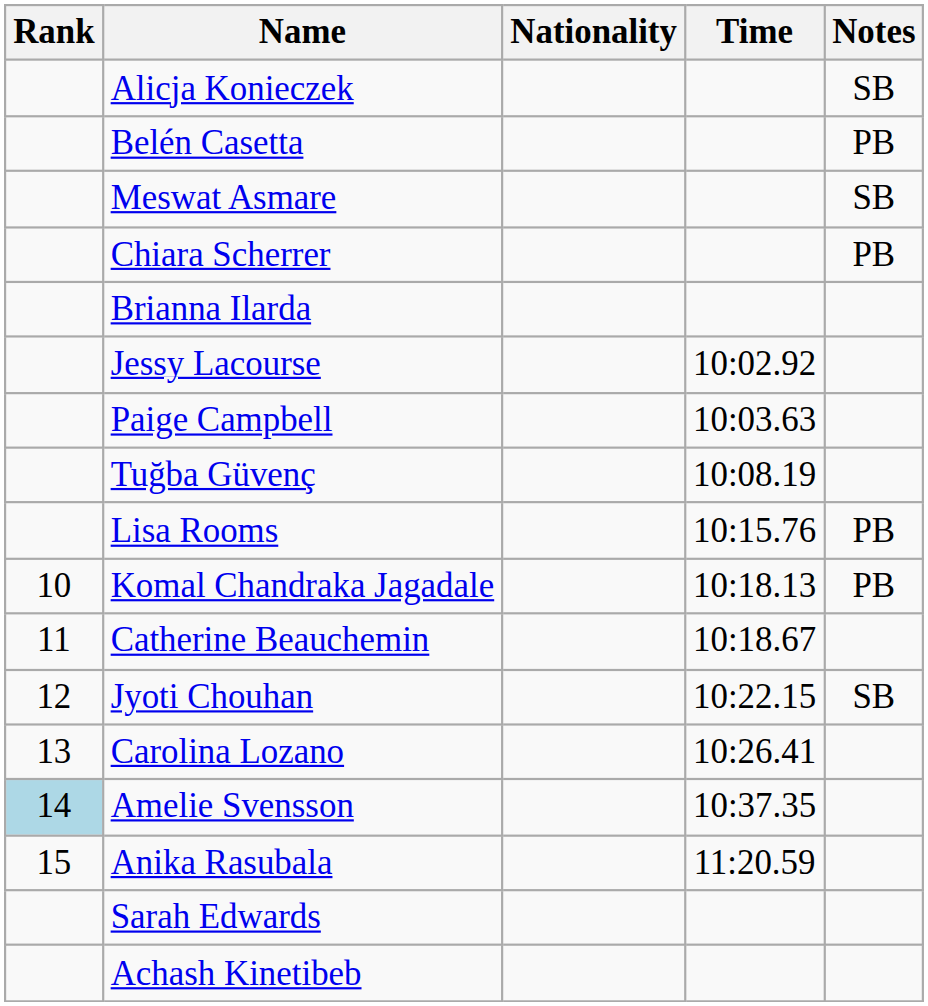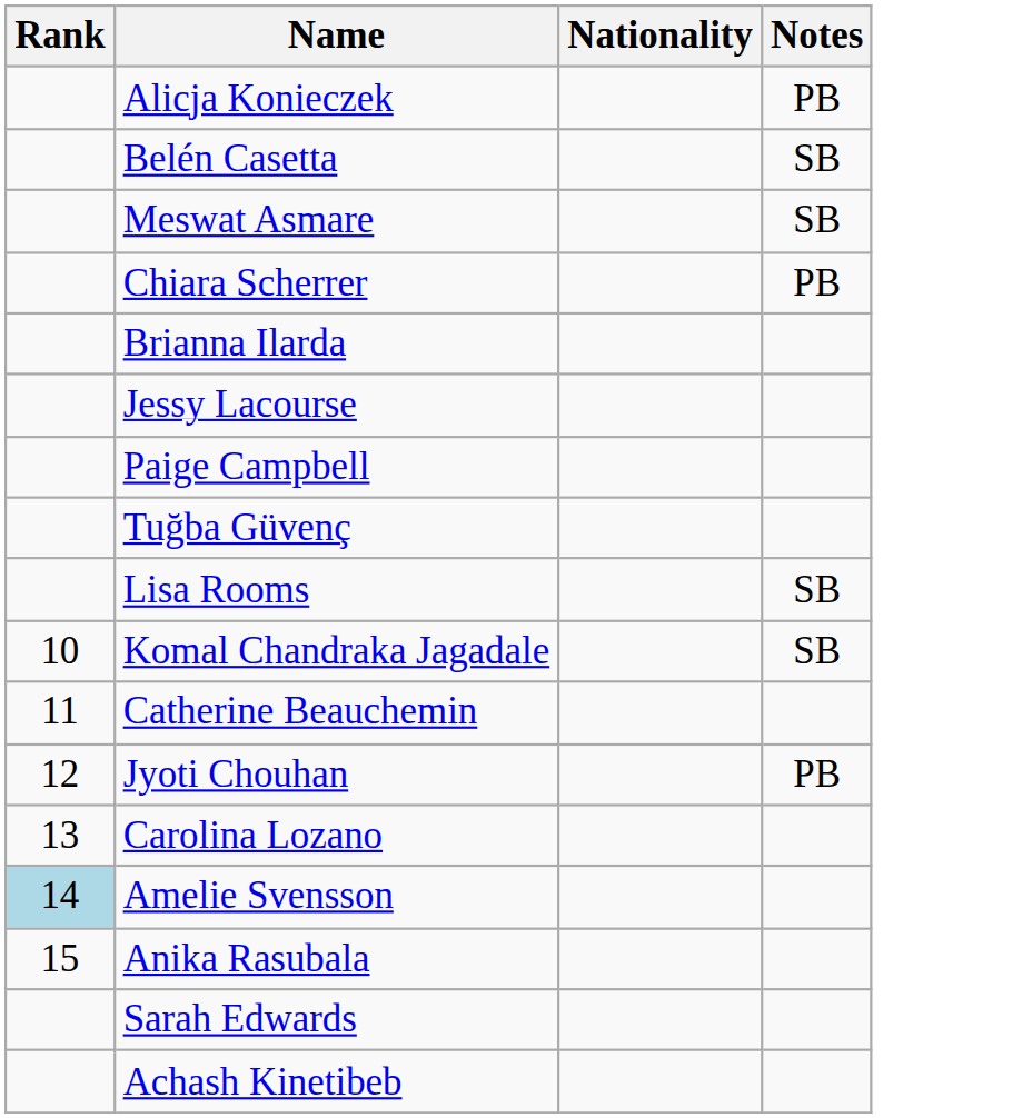 <table class="wikitable sortable" style="text-align:center">
 <tr>
 <th>Rank</th>
 <th>Name</th>
 <th>Nationality</th>
-<th>Time</th>
 <th>Notes</th>
 </tr>
 <tr>
 <td></td>
 <td align=left><a href='#'>Alicja Konieczek</a></td>
 <td align=left></td>
-<td></td>
-<td>SB</td>
+<td>PB</td>
 </tr>
 <tr>
 <td></td>
 <td align=left><a href='#'>Belén Casetta</a></td>
 <td align=left></td>
-<td></td>
-<td>PB</td>
+<td>SB</td>
 </tr>
 <tr>
 <td></td>
 <td align=left><a href='#'>Meswat Asmare</a></td>
 <td align=left></td>
-<td></td>
 <td>SB</td>
 </tr>
 <tr>
 <td></td>
 <td align=left><a href='#'>Chiara Scherrer</a></td>
 <td align=left></td>
-<td></td>
 <td>PB</td>
 </tr>
 <tr>
 <td></td>
 <td align=left><a href='#'>Brianna Ilarda</a></td>
 <td align=left></td>
 <td></td>
-<td></td>
 </tr>
 <tr>
 <td></td>
 <td align=left><a href='#'>Jessy Lacourse</a></td>
 <td align=left></td>
-<td>10:02.92</td>
 <td></td>
 </tr>
 <tr>
 <td></td>
 <td align=left><a href='#'>Paige Campbell</a></td>
 <td align=left></td>
-<td>10:03.63</td>
 <td></td>
 </tr>
 <tr>
 <td></td>
 <td align=left><a href='#'>Tuğba Güvenç</a></td>
 <td align=left></td>
-<td>10:08.19</td>
 <td></td>
 </tr>
 <tr>
 <td></td>
 <td align=left><a href='#'>Lisa Rooms</a></td>
 <td align=left></td>
-<td>10:15.76</td>
-<td>PB</td>
+<td>SB</td>
 </tr>
 <tr>
 <td>10</td>
 <td align=left><a href='#'>Komal Chandraka Jagadale</a></td>
 <td align=left></td>
-<td>10:18.13</td>
-<td>PB</td>
+<td>SB</td>
 </tr>
 <tr>
 <td>11</td>
 <td align=left><a href='#'>Catherine Beauchemin</a></td>
 <td align=left></td>
-<td>10:18.67</td>
 <td></td>
 </tr>
 <tr>
 <td>12</td>
 <td align=left><a href='#'>Jyoti Chouhan</a></td>
 <td align=left></td>
-<td>10:22.15</td>
-<td>SB</td>
+<td>PB</td>
 </tr>
 <tr>
 <td>13</td>
 <td align=left><a href='#'>Carolina Lozano</a></td>
 <td align=left></td>
-<td>10:26.41</td>
 <td></td>
 </tr>
 <tr>
 <td style="background: lightblue;">14</td>
 <td align=left><a href='#'>Amelie Svensson</a></td>
 <td align=left></td>
-<td>10:37.35</td>
 <td></td>
 </tr>
 <tr>
 <td>15</td>
 <td align=left><a href='#'>Anika Rasubala</a></td>
 <td align=left></td>
-<td>11:20.59</td>
 <td></td>
 </tr>
 <tr>
 <td></td>
 <td align=left><a href='#'>Sarah Edwards</a></td>
 <td align=left></td>
 <td></td>
-<td></td>
 </tr>
 <tr>
 <td></td>
 <td align=left><a href='#'>Achash Kinetibeb</a></td>
 <td align=left></td>
 <td></td>
-<td></td>
 </tr>
 </table>
